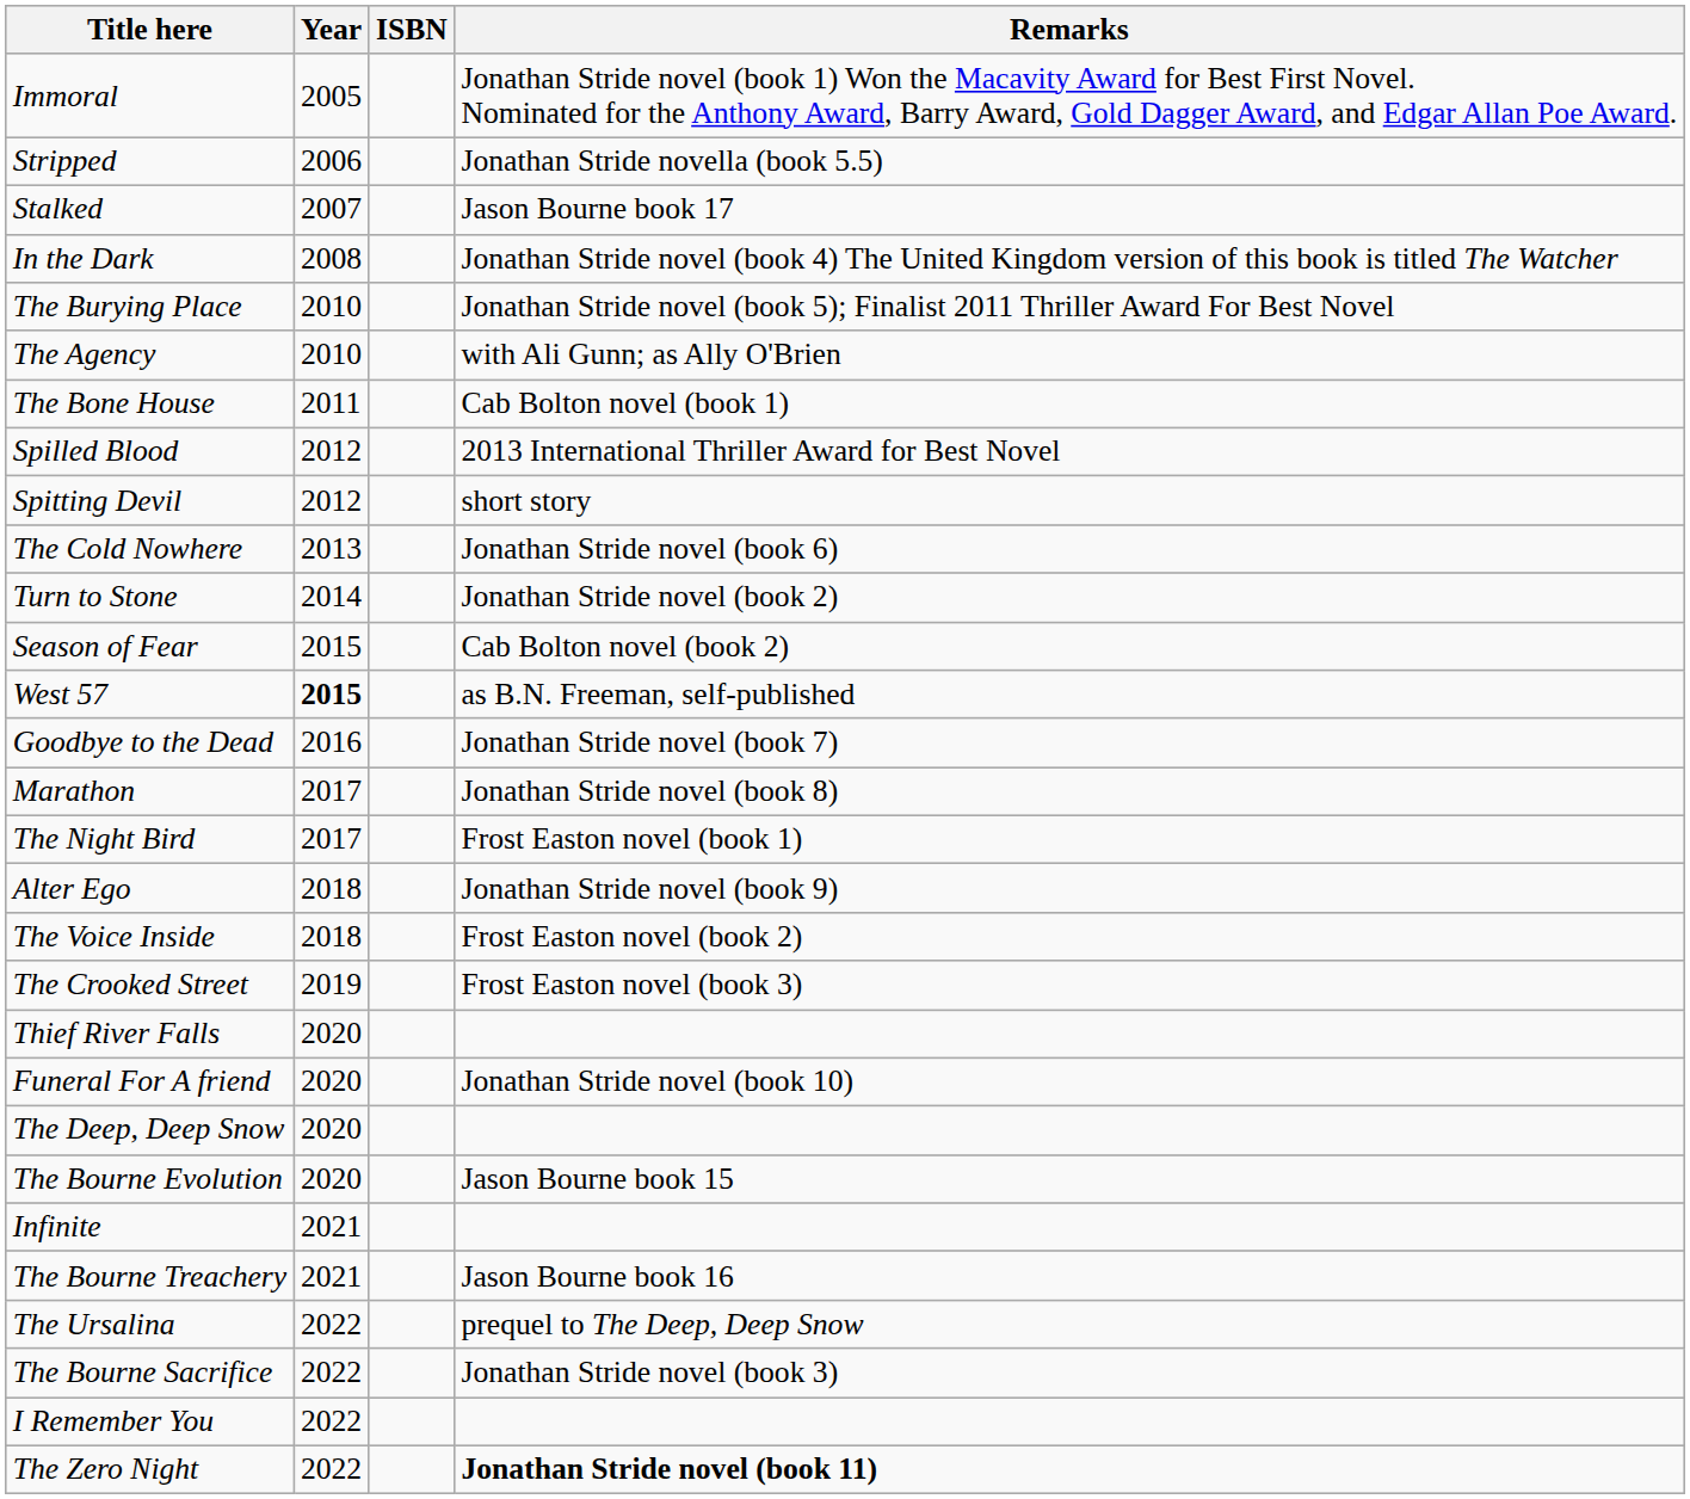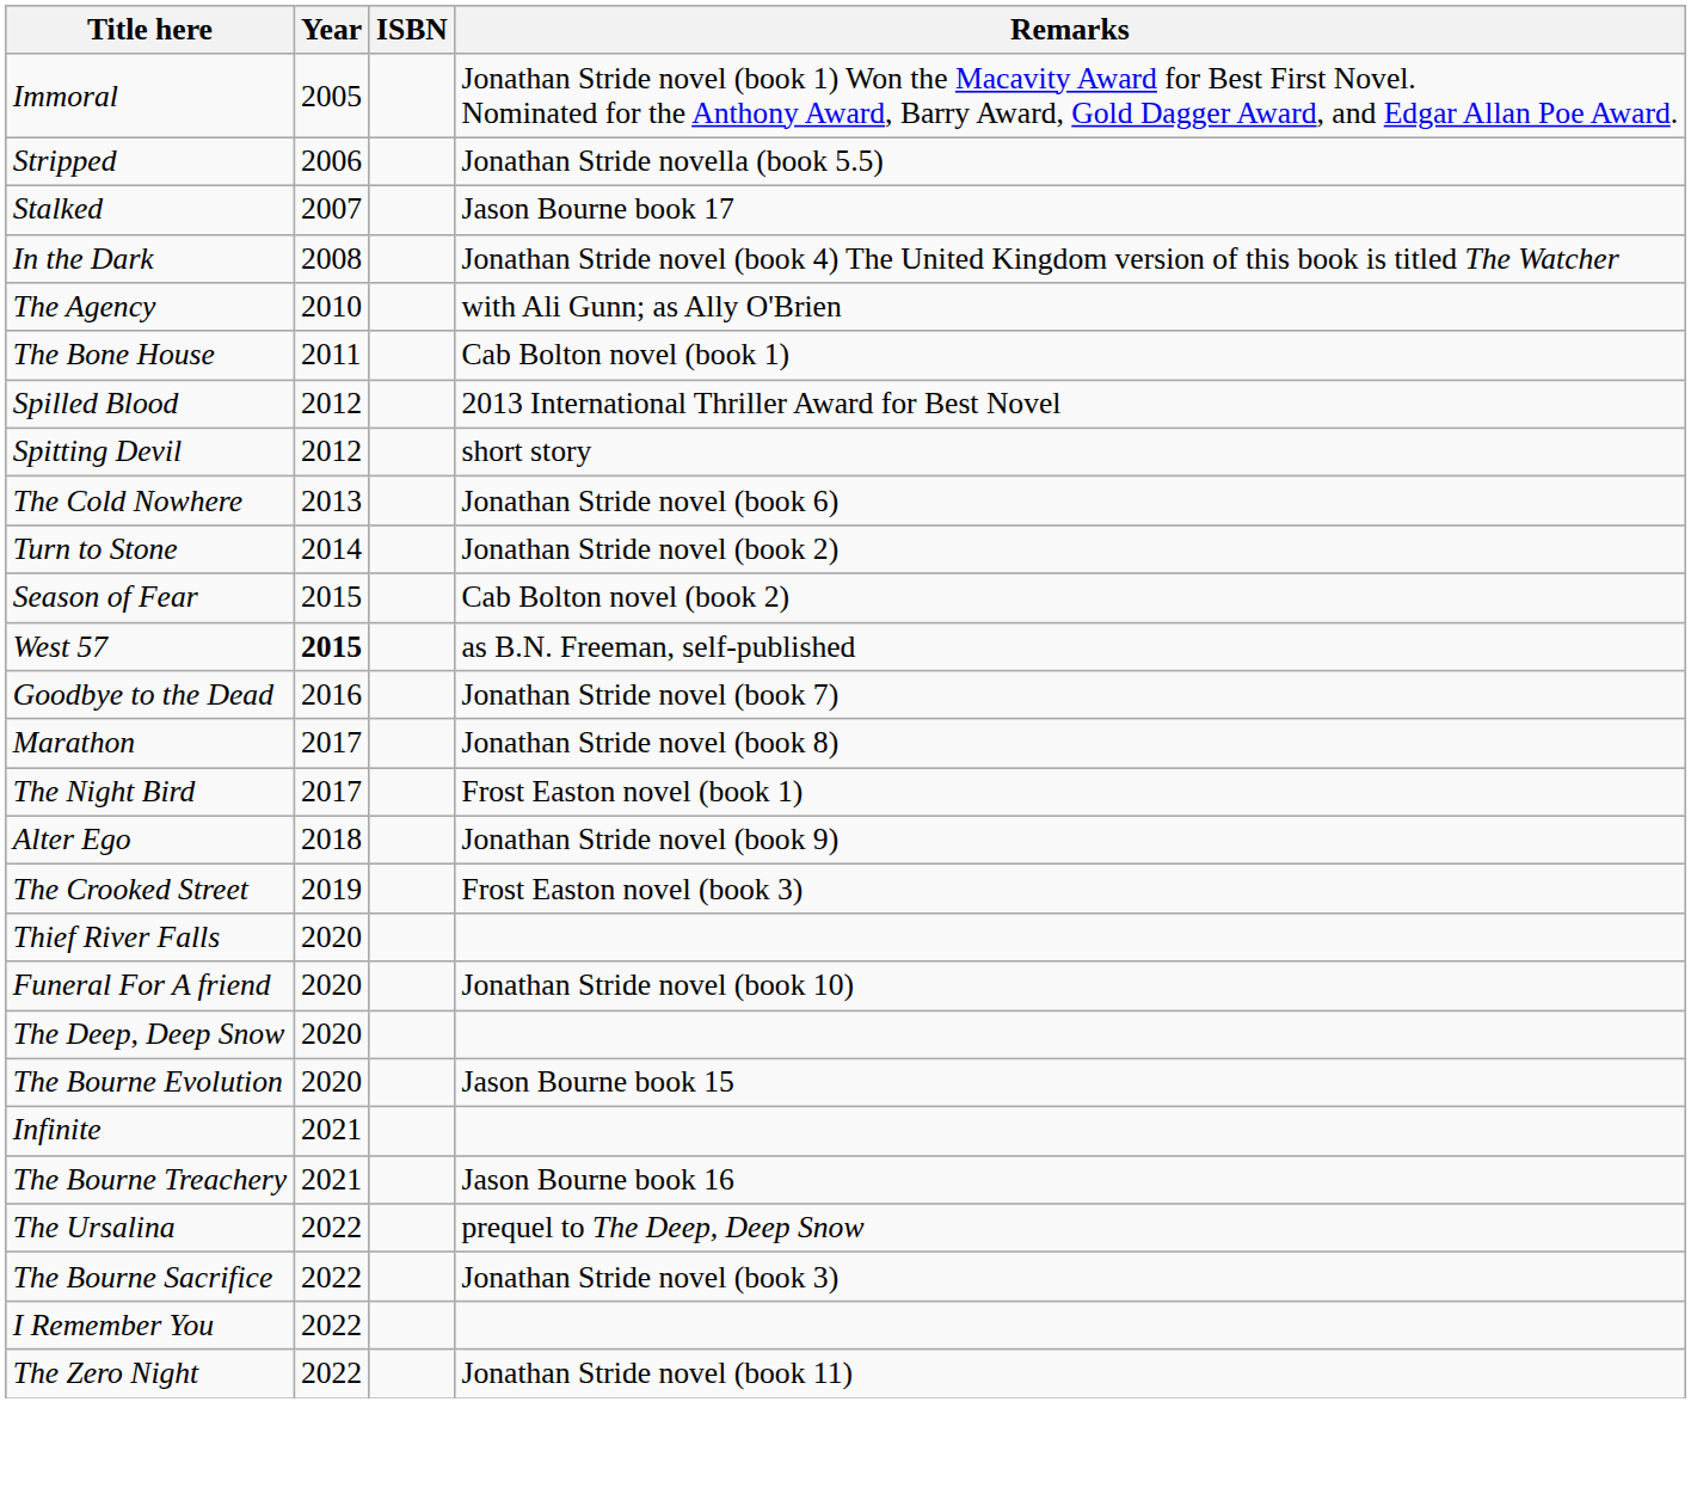 <table class="wikitable" id="noveltable" border="1">
 <tr>
 <th>Title here</th>
 <th>Year</th>
 <th>ISBN</th>
 <th>Remarks</th>
 </tr>
 <tr align="left">
 <td><em>Immoral</em></td>
 <td>2005</td>
 <td></td>
 <td>Jonathan Stride novel (book 1) Won the <a href='#'>Macavity Award</a> for Best First Novel.<br>Nominated for the <a href='#'>Anthony Award</a>, Barry Award, <a href='#'>Gold Dagger Award</a>, and <a href='#'>Edgar Allan Poe Award</a>.</td>
 </tr>
 <tr>
 <td><em>Stripped</em></td>
 <td>2006</td>
 <td></td>
 <td>Jonathan Stride novella (book 5.5)</td>
 </tr>
 <tr>
 <td><em>Stalked</em></td>
 <td>2007</td>
 <td></td>
 <td>Jason Bourne book 17</td>
 </tr>
 <tr>
 <td><em>In the Dark</em></td>
 <td>2008</td>
 <td></td>
 <td>Jonathan Stride novel (book 4) The United Kingdom version of this book is titled <em>The Watcher</em></td>
-</tr>
-<tr>
-<td><em>The Burying Place</em></td>
-<td>2010</td>
-<td></td>
-<td>Jonathan Stride novel (book 5); Finalist 2011 Thriller Award For Best Novel</td>
 </tr>
 <tr>
 <td><em>The Agency</em></td>
 <td>2010</td>
 <td></td>
 <td>with Ali Gunn; as Ally O'Brien</td>
 </tr>
 <tr>
 <td><em>The Bone House</em></td>
 <td>2011</td>
 <td></td>
 <td>Cab Bolton novel (book 1)</td>
 </tr>
 <tr>
 <td><em>Spilled Blood</em></td>
 <td>2012</td>
 <td></td>
 <td>2013 International Thriller Award for Best Novel</td>
 </tr>
 <tr>
 <td><em>Spitting Devil</em></td>
 <td>2012</td>
 <td></td>
 <td>short story</td>
 </tr>
 <tr>
 <td><em>The Cold Nowhere</em></td>
 <td>2013</td>
 <td></td>
 <td>Jonathan Stride novel (book 6)</td>
 </tr>
 <tr>
 <td><em>Turn to Stone</em></td>
 <td>2014</td>
 <td></td>
 <td>Jonathan Stride novel (book 2)</td>
 </tr>
 <tr>
 <td><em>Season of Fear</em></td>
 <td>2015</td>
 <td></td>
 <td>Cab Bolton novel (book 2)</td>
 </tr>
 <tr>
 <td><em>West 57</em></td>
 <td><strong>2015</strong></td>
 <td></td>
 <td>as B.N. Freeman, self-published</td>
 </tr>
 <tr>
 <td><em>Goodbye to the Dead</em></td>
 <td>2016</td>
 <td></td>
 <td>Jonathan Stride novel (book 7)</td>
 </tr>
 <tr>
 <td><em>Marathon</em></td>
 <td>2017</td>
 <td></td>
 <td>Jonathan Stride novel (book 8)</td>
 </tr>
 <tr>
 <td><em>The Night Bird</em></td>
 <td>2017</td>
 <td></td>
 <td>Frost Easton novel (book 1)</td>
 </tr>
 <tr>
 <td><em>Alter Ego</em></td>
 <td>2018</td>
 <td></td>
 <td>Jonathan Stride novel (book 9)</td>
 </tr>
 <tr>
-<td><em>The Voice Inside</em></td>
-<td>2018</td>
-<td></td>
-<td>Frost Easton novel (book 2)</td>
-</tr>
-<tr>
 <td><em>The Crooked Street</em></td>
 <td>2019</td>
 <td></td>
 <td>Frost Easton novel (book 3)</td>
 </tr>
 <tr>
 <td><em>Thief River Falls</em></td>
 <td>2020</td>
 <td></td>
 <td></td>
 </tr>
 <tr>
 <td><em>Funeral For A friend</em></td>
 <td>2020</td>
 <td></td>
 <td>Jonathan Stride novel (book 10)</td>
 </tr>
 <tr>
 <td><em>The Deep, Deep Snow</em></td>
 <td>2020</td>
 <td></td>
 </tr>
 <tr>
 <td><em>The Bourne Evolution</em></td>
 <td>2020</td>
 <td></td>
 <td>Jason Bourne book 15</td>
 </tr>
 <tr>
 <td><em>Infinite</em></td>
 <td>2021</td>
 <td></td>
 <td></td>
 </tr>
 <tr>
 <td><em>The Bourne Treachery</em></td>
 <td>2021</td>
 <td></td>
 <td>Jason Bourne book 16</td>
 </tr>
 <tr>
 <td><em>The Ursalina</em></td>
 <td>2022</td>
 <td></td>
 <td>prequel to <em>The Deep, Deep Snow</em></td>
 </tr>
 <tr>
 <td><em>The Bourne Sacrifice</em></td>
 <td>2022</td>
 <td></td>
 <td>Jonathan Stride novel (book 3)</td>
 </tr>
 <tr>
 <td><em>I Remember You</em></td>
 <td>2022</td>
 <td></td>
 <td></td>
 </tr>
 <tr>
 <td><em>The Zero Night</em></td>
 <td>2022</td>
 <td></td>
-<td><strong>Jonathan Stride novel (book 11)</strong></td>
+<td>Jonathan Stride novel (book 11)</td>
 </tr>
 </table>
